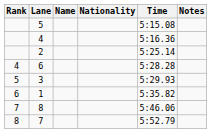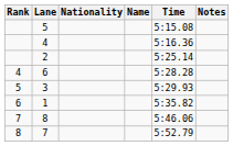 <table class="wikitable sortable" style="text-align:center">
 <tr>
 <th>Rank</th>
 <th>Lane</th>
+<th>Nationality</th>
 <th>Name</th>
-<th>Nationality</th>
 <th>Time</th>
 <th>Notes</th>
 </tr>
 <tr>
 <td></td>
 <td>5</td>
 <td align=left></td>
 <td align=left></td>
 <td>5:15.08</td>
 <td></td>
 </tr>
 <tr>
 <td></td>
 <td>4</td>
 <td align=left></td>
 <td align=left></td>
 <td>5:16.36</td>
 <td></td>
 </tr>
 <tr>
 <td></td>
 <td>2</td>
 <td align=left></td>
 <td align=left></td>
 <td>5:25.14</td>
 <td></td>
 </tr>
 <tr>
 <td>4</td>
 <td>6</td>
 <td align=left></td>
 <td align=left></td>
 <td>5:28.28</td>
 <td></td>
 </tr>
 <tr>
 <td>5</td>
 <td>3</td>
 <td align=left></td>
 <td align=left></td>
 <td>5:29.93</td>
 <td></td>
 </tr>
 <tr>
 <td>6</td>
 <td>1</td>
 <td align=left></td>
 <td align=left></td>
 <td>5:35.82</td>
 <td></td>
 </tr>
 <tr>
 <td>7</td>
 <td>8</td>
 <td align=left></td>
 <td align=left></td>
 <td>5:46.06</td>
 <td></td>
 </tr>
 <tr>
 <td>8</td>
 <td>7</td>
 <td align=left></td>
 <td align=left></td>
 <td>5:52.79</td>
 <td></td>
 </tr>
 </table>
